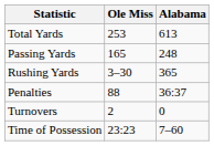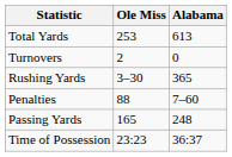 <table class="wikitable">
 <tr>
 <th>Statistic</th>
 <th>Ole Miss</th>
 <th>Alabama</th>
 </tr>
 <tr>
 <td>Total Yards</td>
 <td>253</td>
 <td>613</td>
 </tr>
 <tr>
-<td>Passing Yards</td>
-<td>165</td>
-<td>248</td>
+<td>Turnovers</td>
+<td>2</td>
+<td>0</td>
 </tr>
 <tr>
 <td>Rushing Yards</td>
 <td>3–30</td>
 <td>365</td>
 </tr>
 <tr>
 <td>Penalties</td>
 <td>88</td>
-<td>36:37</td>
+<td>7–60</td>
 </tr>
 <tr>
-<td>Turnovers</td>
-<td>2</td>
-<td>0</td>
+<td>Passing Yards</td>
+<td>165</td>
+<td>248</td>
 </tr>
 <tr>
 <td>Time of Possession</td>
 <td>23:23</td>
-<td>7–60</td>
+<td>36:37</td>
 </tr>
 </table>
